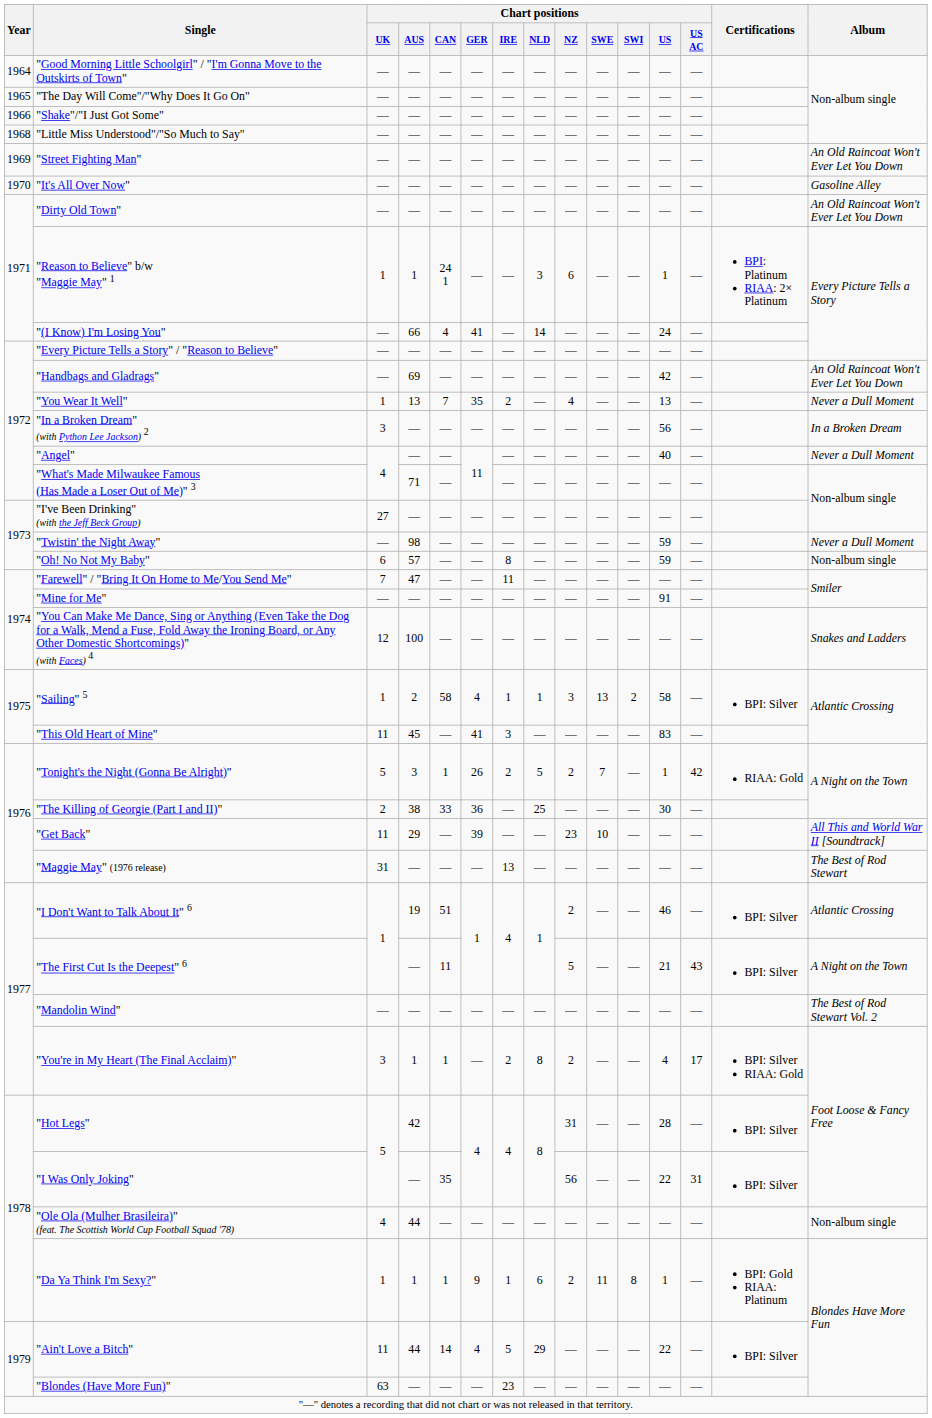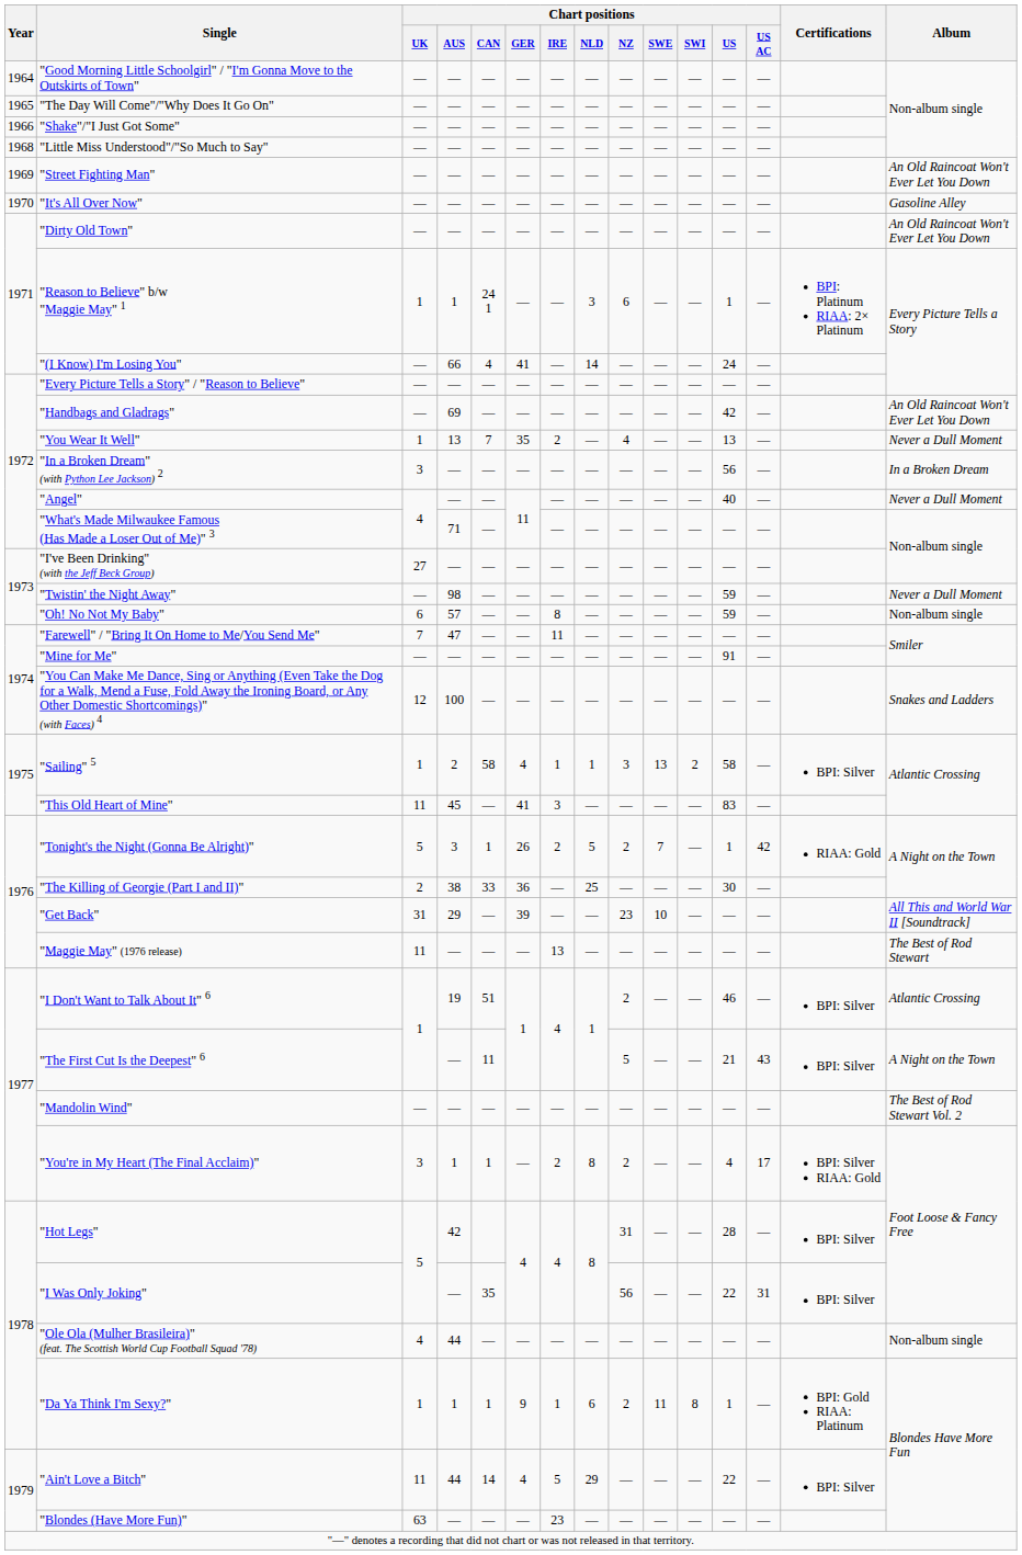 <table class="wikitable">
 <tr>
 <th rowspan="2">Year</th>
 <th rowspan="2">Single</th>
 <th colspan="11">Chart positions</th>
 <th rowspan="2">Certifications</th>
 <th rowspan="2">Album</th>
 </tr>
 <tr>
 <th width="35"><small><a href='#'>UK</a></small><br></th>
 <th width="35"><small><a href='#'>AUS</a></small><br></th>
 <th width="35"><small><a href='#'>CAN</a></small><br></th>
 <th width="35"><small><a href='#'>GER</a></small><br></th>
 <th width="35"><small><a href='#'>IRE</a></small><br></th>
 <th width="35"><small><a href='#'>NLD</a></small><br></th>
 <th width="35"><small><a href='#'>NZ</a></small><br></th>
 <th width="35"><small><a href='#'>SWE</a></small><br></th>
 <th width="35"><small><a href='#'>SWI</a></small><br></th>
 <th width="35"><small><a href='#'>US</a></small><br></th>
 <th width="35"><small><a href='#'>US AC</a></small><br></th>
 </tr>
 <tr>
 <td align=center>1964</td>
 <td>"<a href='#'>Good Morning Little Schoolgirl</a>" / "<a href='#'>I'm Gonna Move to the Outskirts of Town</a>" </td>
 <td align=center>—</td>
 <td align=center>—</td>
 <td align=center>—</td>
 <td align=center>—</td>
 <td align=center>—</td>
 <td align=center>—</td>
 <td align=center>—</td>
 <td align=center>—</td>
 <td align=center>—</td>
 <td align=center>—</td>
 <td align=center>—</td>
 <td></td>
 <td rowspan="4">Non-album single</td>
 </tr>
 <tr>
 <td align=center>1965</td>
 <td>"The Day Will Come"/"Why Does It Go On" </td>
 <td align=center>—</td>
 <td align=center>—</td>
 <td align=center>—</td>
 <td align=center>—</td>
 <td align=center>—</td>
 <td align=center>—</td>
 <td align=center>—</td>
 <td align=center>—</td>
 <td align=center>—</td>
 <td align=center>—</td>
 <td align=center>—</td>
 <td></td>
 </tr>
 <tr>
 <td align=center>1966</td>
 <td>"<a href='#'>Shake</a>"/"I Just Got Some" </td>
 <td align=center>—</td>
 <td align=center>—</td>
 <td align=center>—</td>
 <td align=center>—</td>
 <td align=center>—</td>
 <td align=center>—</td>
 <td align=center>—</td>
 <td align=center>—</td>
 <td align=center>—</td>
 <td align=center>—</td>
 <td align=center>—</td>
 <td></td>
 </tr>
 <tr>
 <td align=center>1968</td>
 <td>"Little Miss Understood"/"So Much to Say" </td>
 <td align=center>—</td>
 <td align=center>—</td>
 <td align=center>—</td>
 <td align=center>—</td>
 <td align=center>—</td>
 <td align=center>—</td>
 <td align=center>—</td>
 <td align=center>—</td>
 <td align=center>—</td>
 <td align=center>—</td>
 <td align=center>—</td>
 <td></td>
 </tr>
 <tr>
 <td align=center>1969</td>
 <td>"<a href='#'>Street Fighting Man</a>"</td>
 <td align=center>—</td>
 <td align=center>—</td>
 <td align=center>—</td>
 <td align=center>—</td>
 <td align=center>—</td>
 <td align=center>—</td>
 <td align=center>—</td>
 <td align=center>—</td>
 <td align=center>—</td>
 <td align=center>—</td>
 <td align=center>—</td>
 <td></td>
 <td><em>An Old Raincoat Won't Ever Let You Down</em></td>
 </tr>
 <tr>
 <td align=center>1970</td>
 <td>"<a href='#'>It's All Over Now</a>"</td>
 <td align=center>—</td>
 <td align=center>—</td>
 <td align=center>—</td>
 <td align=center>—</td>
 <td align=center>—</td>
 <td align=center>—</td>
 <td align=center>—</td>
 <td align=center>—</td>
 <td align=center>—</td>
 <td align=center>—</td>
 <td align=center>—</td>
 <td></td>
 <td><em>Gasoline Alley</em></td>
 </tr>
 <tr>
 <td align=center rowspan="3">1971</td>
 <td>"<a href='#'>Dirty Old Town</a>"</td>
 <td align=center>—</td>
 <td align=center>—</td>
 <td align=center>—</td>
 <td align=center>—</td>
 <td align=center>—</td>
 <td align=center>—</td>
 <td align=center>—</td>
 <td align=center>—</td>
 <td align=center>—</td>
 <td align=center>—</td>
 <td align=center>—</td>
 <td></td>
 <td rowspan="1"><em>An Old Raincoat Won't Ever Let You Down</em></td>
 </tr>
 <tr>
 <td>"<a href='#'>Reason to Believe</a>" b/w<br>"<a href='#'>Maggie May</a>" <sup>1</sup></td>
 <td align=center>1</td>
 <td align=center>1</td>
 <td align=center>24<br>1</td>
 <td align=center>—</td>
 <td align=center>—</td>
 <td align=center>3</td>
 <td align=center>6</td>
 <td align=center>—</td>
 <td align=center>—</td>
 <td align=center>1</td>
 <td align=center>—</td>
 <td><br><ul><li><a href='#'>BPI</a>: Platinum</li><li><a href='#'>RIAA</a>: 2× Platinum</li></ul></td>
 <td rowspan="3"><em>Every Picture Tells a Story</em></td>
 </tr>
 <tr>
 <td>"<a href='#'>(I Know) I'm Losing You</a>"</td>
 <td align=center>—</td>
 <td align=center>66</td>
 <td align=center>4</td>
 <td align=center>41</td>
 <td align=center>—</td>
 <td align=center>14</td>
 <td align=center>—</td>
 <td align=center>—</td>
 <td align=center>—</td>
 <td align=center>24</td>
 <td align=center>—</td>
 <td></td>
 </tr>
 <tr>
 <td align=center rowspan="6">1972</td>
 <td>"<a href='#'>Every Picture Tells a Story</a>" / "<a href='#'>Reason to Believe</a>"</td>
 <td align=center>—</td>
 <td align=center>—</td>
 <td align=center>—</td>
 <td align=center>—</td>
 <td align=center>—</td>
 <td align=center>—</td>
 <td align=center>—</td>
 <td align=center>—</td>
 <td align=center>—</td>
 <td align=center>—</td>
 <td align=center>—</td>
 <td></td>
 </tr>
 <tr>
 <td>"<a href='#'>Handbags and Gladrags</a>"</td>
 <td align=center>—</td>
 <td align=center>69</td>
 <td align=center>—</td>
 <td align=center>—</td>
 <td align=center>—</td>
 <td align=center>—</td>
 <td align=center>—</td>
 <td align=center>—</td>
 <td align=center>—</td>
 <td align=center>42</td>
 <td align=center>—</td>
 <td></td>
 <td rowspan="1"><em>An Old Raincoat Won't Ever Let You Down</em></td>
 </tr>
 <tr>
 <td>"<a href='#'>You Wear It Well</a>"</td>
 <td align=center>1</td>
 <td align=center>13</td>
 <td align=center>7</td>
 <td align=center>35</td>
 <td align=center>2</td>
 <td align=center>—</td>
 <td align=center>4</td>
 <td align=center>—</td>
 <td align=center>—</td>
 <td align=center>13</td>
 <td align=center>—</td>
 <td></td>
 <td><em>Never a Dull Moment</em></td>
 </tr>
 <tr>
 <td>"<a href='#'>In a Broken Dream</a>"<br><small><em>(with <a href='#'>Python Lee Jackson</a>)</em> </small><sup>2</sup></td>
 <td align=center>3</td>
 <td align=center>—</td>
 <td align=center>—</td>
 <td align=center>—</td>
 <td align=center>—</td>
 <td align=center>—</td>
 <td align=center>—</td>
 <td align=center>—</td>
 <td align=center>—</td>
 <td align=center>56</td>
 <td align=center>—</td>
 <td></td>
 <td><em>In a Broken Dream</em></td>
 </tr>
 <tr>
 <td>"<a href='#'>Angel</a>"</td>
 <td align=center rowspan="2">4</td>
 <td align=center>—</td>
 <td align=center>—</td>
 <td align=center rowspan="2">11</td>
 <td align=center>—</td>
 <td align=center>—</td>
 <td align=center>—</td>
 <td align=center>—</td>
 <td align=center>—</td>
 <td align=center>40</td>
 <td align=center>—</td>
 <td></td>
 <td><em>Never a Dull Moment</em></td>
 </tr>
 <tr>
 <td>"<a href='#'>What's Made Milwaukee Famous<br>(Has Made a Loser Out of Me)</a>" <sup>3</sup></td>
 <td align=center>71</td>
 <td align=center>—</td>
 <td align=center>—</td>
 <td align=center>—</td>
 <td align=center>—</td>
 <td align=center>—</td>
 <td align=center>—</td>
 <td align=center>—</td>
 <td align=center>—</td>
 <td></td>
 <td rowspan ="2">Non-album single</td>
 </tr>
 <tr>
 <td align=center rowspan="3">1973</td>
 <td>"I've Been Drinking"<br><small><em>(with <a href='#'>the Jeff Beck Group</a>)</em></small></td>
 <td align=center>27</td>
 <td align=center>—</td>
 <td align=center>—</td>
 <td align=center>—</td>
 <td align=center>—</td>
 <td align=center>—</td>
 <td align=center>—</td>
 <td align=center>—</td>
 <td align=center>—</td>
 <td align=center>—</td>
 <td align=center>—</td>
 <td></td>
 </tr>
 <tr>
 <td>"<a href='#'>Twistin' the Night Away</a>"</td>
 <td align=center>—</td>
 <td align=center>98</td>
 <td align=center>—</td>
 <td align=center>—</td>
 <td align=center>—</td>
 <td align=center>—</td>
 <td align=center>—</td>
 <td align=center>—</td>
 <td align=center>—</td>
 <td align=center>59</td>
 <td align=center>—</td>
 <td></td>
 <td><em>Never a Dull Moment</em></td>
 </tr>
 <tr>
 <td>"<a href='#'>Oh! No Not My Baby</a>"</td>
 <td align=center>6</td>
 <td align=center>57</td>
 <td align=center>—</td>
 <td align=center>—</td>
 <td align=center>8</td>
 <td align=center>—</td>
 <td align=center>—</td>
 <td align=center>—</td>
 <td align=center>—</td>
 <td align=center>59</td>
 <td align=center>—</td>
 <td></td>
 <td>Non-album single</td>
 </tr>
 <tr>
 <td align=center rowspan="3">1974</td>
 <td>"<a href='#'>Farewell</a>" / "<a href='#'>Bring It On Home to Me</a>/<a href='#'>You Send Me</a>"</td>
 <td align=center>7</td>
 <td align=center>47</td>
 <td align=center>—</td>
 <td align=center>—</td>
 <td align=center>11</td>
 <td align=center>—</td>
 <td align=center>—</td>
 <td align=center>—</td>
 <td align=center>—</td>
 <td align=center>—</td>
 <td align=center>—</td>
 <td></td>
 <td rowspan="2"><em>Smiler </em></td>
 </tr>
 <tr>
 <td>"<a href='#'>Mine for Me</a>"</td>
 <td align=center>—</td>
 <td align=center>—</td>
 <td align=center>—</td>
 <td align=center>—</td>
 <td align=center>—</td>
 <td align=center>—</td>
 <td align=center>—</td>
 <td align=center>—</td>
 <td align=center>—</td>
 <td align=center>91</td>
 <td align=center>—</td>
 <td></td>
 </tr>
 <tr>
 <td>"<a href='#'>You Can Make Me Dance, Sing or Anything (Even Take the Dog for a Walk, Mend a Fuse, Fold Away the Ironing Board, or Any Other Domestic Shortcomings)</a>"<br><small><em>(with <a href='#'>Faces</a>)</em> </small><sup>4</sup></td>
 <td align=center>12</td>
 <td align=center>100</td>
 <td align=center>—</td>
 <td align=center>—</td>
 <td align=center>—</td>
 <td align=center>—</td>
 <td align=center>—</td>
 <td align=center>—</td>
 <td align=center>—</td>
 <td align=center>—</td>
 <td align=center>—</td>
 <td></td>
 <td><em>Snakes and Ladders</em></td>
 </tr>
 <tr>
 <td align=center rowspan="2">1975</td>
 <td>"<a href='#'>Sailing</a>" <sup>5</sup></td>
 <td align=center>1</td>
 <td align=center>2</td>
 <td align=center>58</td>
 <td align=center>4</td>
 <td align=center>1</td>
 <td align=center>1</td>
 <td align=center>3</td>
 <td align=center>13</td>
 <td align=center>2</td>
 <td align=center>58</td>
 <td align=center>—</td>
 <td><br><ul><li>BPI: Silver</li></ul></td>
 <td rowspan="2"><em>Atlantic Crossing</em></td>
 </tr>
 <tr>
 <td>"<a href='#'>This Old Heart of Mine</a>"</td>
 <td align=center>11</td>
 <td align=center>45</td>
 <td align=center>—</td>
 <td align=center>41</td>
 <td align=center>3</td>
 <td align=center>—</td>
 <td align=center>—</td>
 <td align=center>—</td>
 <td align=center>—</td>
 <td align=center>83</td>
 <td align=center>—</td>
 <td></td>
 </tr>
 <tr>
 <td align=center rowspan="4">1976</td>
 <td>"<a href='#'>Tonight's the Night (Gonna Be Alright)</a>"</td>
 <td align=center>5</td>
 <td align=center>3</td>
 <td align=center>1</td>
 <td align=center>26</td>
 <td align=center>2</td>
 <td align=center>5</td>
 <td align=center>2</td>
 <td align=center>7</td>
 <td align=center>—</td>
 <td align=center>1</td>
 <td align=center>42</td>
 <td><br><ul><li>RIAA: Gold</li></ul></td>
 <td rowspan="2"><em>A Night on the Town</em></td>
 </tr>
 <tr>
 <td>"<a href='#'>The Killing of Georgie (Part I and II)</a>"</td>
 <td align=center>2</td>
 <td align=center>38</td>
 <td align=center>33</td>
 <td align=center>36</td>
 <td align=center>—</td>
 <td align=center>25</td>
 <td align=center>—</td>
 <td align=center>—</td>
 <td align=center>—</td>
 <td align=center>30</td>
 <td align=center>—</td>
 <td></td>
 </tr>
 <tr>
 <td>"<a href='#'>Get Back</a>"</td>
-<td align=center>11</td>
+<td align=center>31</td>
 <td align=center>29</td>
 <td align=center>—</td>
 <td align=center>39</td>
 <td align=center>—</td>
 <td align=center>—</td>
 <td align=center>23</td>
 <td align=center>10</td>
 <td align=center>—</td>
 <td align=center>—</td>
 <td align=center>—</td>
 <td></td>
 <td><em><a href='#'>All This and World War II</a> [Soundtrack]</em></td>
 </tr>
 <tr>
 <td>"<a href='#'>Maggie May</a>" <small>(1976 release)</small></td>
-<td align=center>31</td>
+<td align=center>11</td>
 <td align=center>—</td>
 <td align=center>—</td>
 <td align=center>—</td>
 <td align=center>13</td>
 <td align=center>—</td>
 <td align=center>—</td>
 <td align=center>—</td>
 <td align=center>—</td>
 <td align=center>—</td>
 <td align=center>—</td>
 <td></td>
 <td><em>The Best of Rod Stewart</em></td>
 </tr>
 <tr>
 <td align=center rowspan="4">1977</td>
 <td>"<a href='#'>I Don't Want to Talk About It</a>" <sup>6</sup></td>
 <td align=center rowspan="2">1</td>
 <td align=center>19</td>
 <td align=center>51</td>
 <td align=center rowspan="2">1</td>
 <td align=center rowspan="2">4</td>
 <td align=center rowspan="2">1</td>
 <td align=center>2</td>
 <td align=center>—</td>
 <td align=center>—</td>
 <td align=center>46</td>
 <td align=center>—</td>
 <td><br><ul><li>BPI: Silver</li></ul></td>
 <td><em>Atlantic Crossing</em></td>
 </tr>
 <tr>
 <td>"<a href='#'>The First Cut Is the Deepest</a>" <sup>6</sup></td>
 <td align=center>—</td>
 <td align=center>11</td>
 <td align=center>5</td>
 <td align=center>—</td>
 <td align=center>—</td>
 <td align=center>21</td>
 <td align=center>43</td>
 <td><br><ul><li>BPI: Silver</li></ul></td>
 <td><em>A Night on the Town</em></td>
 </tr>
 <tr>
 <td>"<a href='#'>Mandolin Wind</a>"</td>
 <td align=center>—</td>
 <td align=center>—</td>
 <td align=center>—</td>
 <td align=center>—</td>
 <td align=center>—</td>
 <td align=center>—</td>
 <td align=center>—</td>
 <td align=center>—</td>
 <td align=center>—</td>
 <td align=center>—</td>
 <td align=center>—</td>
 <td></td>
 <td><em>The Best of Rod Stewart Vol. 2</em></td>
 </tr>
 <tr>
 <td>"<a href='#'>You're in My Heart (The Final Acclaim)</a>"</td>
 <td align=center>3</td>
 <td align=center>1</td>
 <td align=center>1</td>
 <td align=center>—</td>
 <td align=center>2</td>
 <td align=center>8</td>
 <td align=center>2</td>
 <td align=center>—</td>
 <td align=center>—</td>
 <td align=center>4</td>
 <td align=center>17</td>
 <td><br><ul><li>BPI: Silver</li><li>RIAA: Gold</li></ul></td>
 <td rowspan="3"><em>Foot Loose & Fancy Free</em></td>
 </tr>
 <tr>
 <td align=center rowspan="4">1978</td>
 <td>"<a href='#'>Hot Legs</a>"</td>
 <td align=center rowspan="2">5</td>
 <td align=center>42</td>
 <td align=center></td>
 <td align=center rowspan="2">4</td>
 <td align=center rowspan="2">4</td>
 <td align=center rowspan="2">8</td>
 <td align=center>31</td>
 <td align=center>—</td>
 <td align=center>—</td>
 <td align=center>28</td>
 <td align=center>—</td>
 <td><br><ul><li>BPI: Silver</li></ul></td>
 </tr>
 <tr>
 <td>"<a href='#'>I Was Only Joking</a>"</td>
 <td align=center>—</td>
 <td align=center>35</td>
 <td align=center>56</td>
 <td align=center>—</td>
 <td align=center>—</td>
 <td align=center>22</td>
 <td align=center>31</td>
 <td><br><ul><li>BPI: Silver</li></ul></td>
 </tr>
 <tr>
 <td>"<a href='#'>Ole Ola (Mulher Brasileira)</a>"<br><small><em>(feat. The Scottish World Cup Football Squad '78)</em></small></td>
 <td align=center>4</td>
 <td align=center>44</td>
 <td align=center>—</td>
 <td align=center>—</td>
 <td align=center>—</td>
 <td align=center>—</td>
 <td align=center>—</td>
 <td align=center>—</td>
 <td align=center>—</td>
 <td align=center>—</td>
 <td align=center>—</td>
 <td></td>
 <td>Non-album single</td>
 </tr>
 <tr>
 <td>"<a href='#'>Da Ya Think I'm Sexy?</a>"</td>
 <td align=center>1</td>
 <td align=center>1</td>
 <td align=center>1</td>
 <td align=center>9</td>
 <td align=center>1</td>
 <td align=center>6</td>
 <td align=center>2</td>
 <td align=center>11</td>
 <td align=center>8</td>
 <td align=center>1</td>
 <td align=center>—</td>
 <td><br><ul><li>BPI: Gold</li><li>RIAA: Platinum</li></ul></td>
 <td rowspan="3"><em>Blondes Have More Fun</em></td>
 </tr>
 <tr>
 <td align=center rowspan="2">1979</td>
 <td>"<a href='#'>Ain't Love a Bitch</a>"</td>
 <td align=center>11</td>
 <td align=center>44</td>
 <td align=center>14</td>
 <td align=center>4</td>
 <td align=center>5</td>
 <td align=center>29</td>
 <td align=center>—</td>
 <td align=center>—</td>
 <td align=center>—</td>
 <td align=center>22</td>
 <td align=center>—</td>
 <td><br><ul><li>BPI: Silver</li></ul></td>
 </tr>
 <tr>
 <td>"<a href='#'>Blondes (Have More Fun)</a>"</td>
 <td align=center>63</td>
 <td align=center>—</td>
 <td align=center>—</td>
 <td align=center>—</td>
 <td align=center>23</td>
 <td align=center>—</td>
 <td align=center>—</td>
 <td align=center>—</td>
 <td align=center>—</td>
 <td align=center>—</td>
 <td align=center>—</td>
 <td></td>
 </tr>
 <tr>
 <td colspan="15" style="font-size:90%" align=center>"—" denotes a recording that did not chart or was not released in that territory.</td>
 </tr>
 </table>
